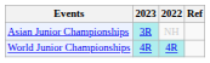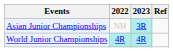 <table style='font-size: 90%; text-align:center;' class='wikitable'>
 <tr>
 <th>Events</th>
+<th>2022</th>
 <th>2023</th>
-<th>2022</th>
 <th>Ref</th>
 </tr>
 <tr>
 <td bgcolor="#ECF2FF"; align="left"><a href='#'>Asian Junior Championships</a></td>
+<td 2022; style=color:#ccc>NH</td>
 <td bgcolor=AFEEEE><a href='#'>3R</a></td>
-<td 2022; style=color:#ccc>NH</td>
 <td></td>
 </tr>
 <tr>
 <td bgcolor="#ECF2FF"; align="left"><a href='#'>World Junior Championships</a></td>
 <td bgcolor=AFEEEE><a href='#'>4R</a></td>
 <td bgcolor=AFEEEE><a href='#'>4R</a></td>
 <td></td>
 </tr>
 </table>
